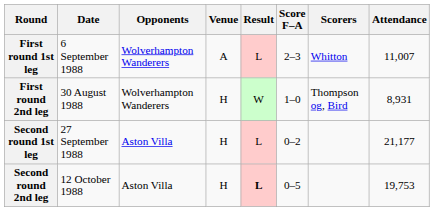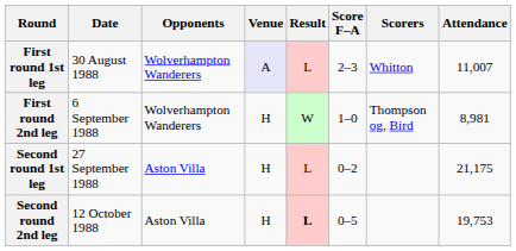 <table class="wikitable plainrowheaders" style="text-align:center">
 <tr>
 <th scope="col">Round</th>
 <th scope="col">Date</th>
 <th scope="col">Opponents</th>
 <th scope="col">Venue</th>
 <th scope="col">Result</th>
 <th scope="col">Score<br>F–A</th>
 <th scope="col">Scorers</th>
 <th scope="col">Attendance</th>
 </tr>
 <tr>
 <th scope="row">First round 1st leg</th>
-<td align="left">6 September 1988</td>
+<td align="left">30 August 1988</td>
 <td align="left"><a href='#'>Wolverhampton Wanderers</a></td>
-<td>A</td>
+<td style="background: lavender;">A</td>
 <td style="background:#fcc">L</td>
 <td>2–3</td>
 <td align="left"><a href='#'>Whitton</a></td>
 <td>11,007</td>
 </tr>
 <tr>
 <th scope="row">First round 2nd leg</th>
-<td align="left">30 August 1988</td>
+<td align="left">6 September 1988</td>
 <td align="left">Wolverhampton Wanderers</td>
 <td>H</td>
 <td style="background:#cfc">W</td>
 <td>1–0</td>
 <td align="left">Thompson <a href='#'>og</a>, <a href='#'>Bird</a></td>
-<td>8,931</td>
+<td>8,981</td>
 </tr>
 <tr>
 <th scope="row">Second round 1st leg</th>
 <td align="left">27 September 1988</td>
 <td align="left"><a href='#'>Aston Villa</a></td>
 <td>H</td>
 <td style="background:#fcc">L</td>
 <td>0–2</td>
 <td></td>
-<td>21,177</td>
+<td>21,175</td>
 </tr>
 <tr>
 <th scope="row">Second round 2nd leg</th>
 <td align="left">12 October 1988</td>
 <td align="left">Aston Villa</td>
 <td>H</td>
 <td style="background:#fcc"><strong>L</strong></td>
 <td>0–5</td>
 <td></td>
 <td>19,753</td>
 </tr>
 </table>
